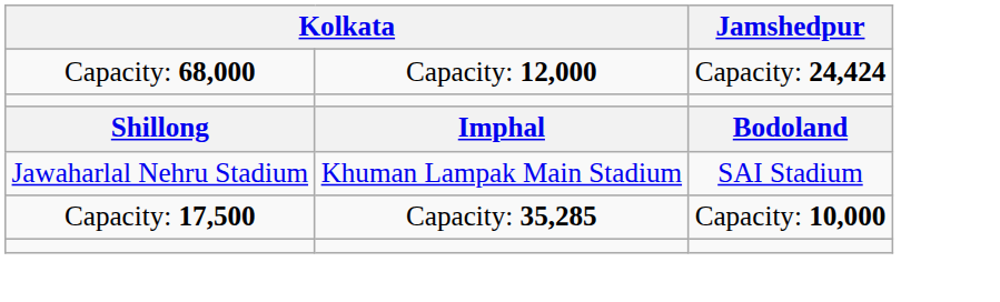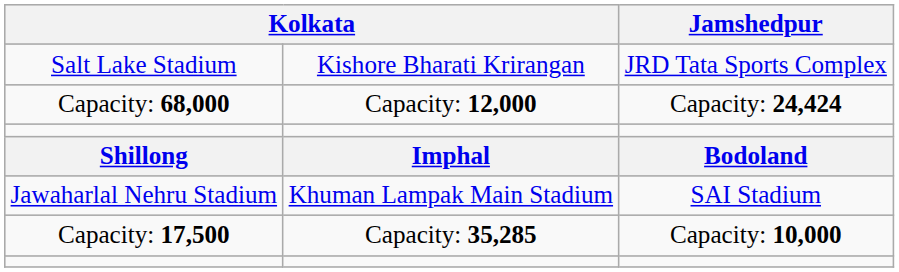 <table class="wikitable" style="text-align:center;">
 <tr>
 <th colspan="2"><a href='#'>Kolkata</a></th>
 <th><a href='#'>Jamshedpur</a></th>
+</tr>
+<tr>
+<td><a href='#'>Salt Lake Stadium</a></td>
+<td><a href='#'>Kishore Bharati Krirangan</a></td>
+<td><a href='#'>JRD Tata Sports Complex</a></td>
 </tr>
 <tr>
 <td>Capacity: <strong>68,000</strong></td>
 <td>Capacity: <strong>12,000</strong></td>
 <td>Capacity: <strong>24,424</strong></td>
 </tr>
 <tr>
 <td></td>
 <td></td>
 <td></td>
 </tr>
 <tr>
 <th><a href='#'>Shillong</a></th>
 <th><a href='#'>Imphal</a></th>
 <th><a href='#'>Bodoland</a></th>
 </tr>
 <tr>
 <td><a href='#'>Jawaharlal Nehru Stadium</a></td>
 <td><a href='#'>Khuman Lampak Main Stadium</a></td>
 <td><a href='#'>SAI Stadium</a></td>
 </tr>
 <tr>
 <td>Capacity: <strong>17,500</strong></td>
 <td>Capacity: <strong>35,285</strong></td>
 <td>Capacity: <strong>10,000</strong></td>
 </tr>
 <tr>
 <td></td>
 <td></td>
 <td></td>
 </tr>
 </table>
